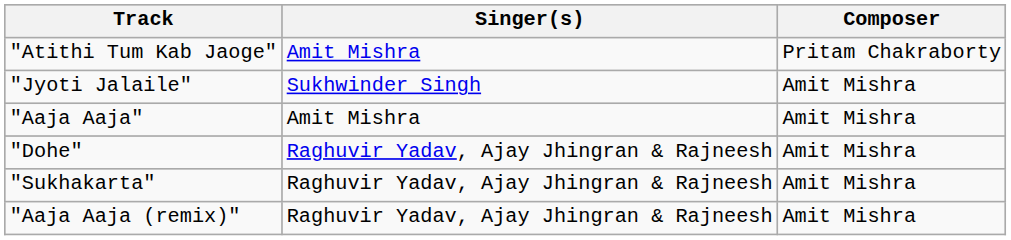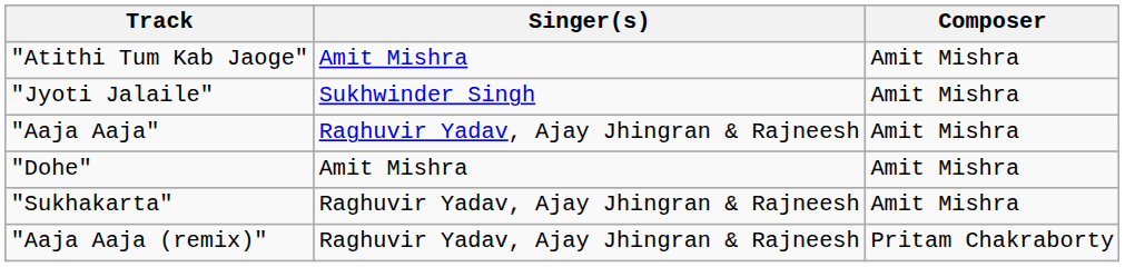 <table class="wikitable tracklist" style="font-size:95%;">
 <tr>
 <th>Track</th>
 <th>Singer(s)</th>
 <th>Composer</th>
 </tr>
 <tr>
 <td>"Atithi Tum Kab Jaoge"</td>
 <td><a href='#'>Amit Mishra</a></td>
-<td>Pritam Chakraborty</td>
+<td>Amit Mishra</td>
 </tr>
 <tr>
 <td>"Jyoti Jalaile"</td>
 <td><a href='#'>Sukhwinder Singh</a></td>
 <td>Amit Mishra</td>
 </tr>
 <tr>
 <td>"Aaja Aaja"</td>
-<td>Amit Mishra</td>
+<td><a href='#'>Raghuvir Yadav</a>, Ajay Jhingran & Rajneesh</td>
 <td>Amit Mishra</td>
 </tr>
 <tr>
 <td>"Dohe"</td>
-<td><a href='#'>Raghuvir Yadav</a>, Ajay Jhingran & Rajneesh</td>
+<td>Amit Mishra</td>
 <td>Amit Mishra</td>
 </tr>
 <tr>
 <td>"Sukhakarta"</td>
 <td>Raghuvir Yadav, Ajay Jhingran & Rajneesh</td>
 <td>Amit Mishra</td>
 </tr>
 <tr>
 <td>"Aaja Aaja (remix)"</td>
 <td>Raghuvir Yadav, Ajay Jhingran & Rajneesh</td>
-<td>Amit Mishra</td>
+<td>Pritam Chakraborty</td>
 </tr>
 </table>
